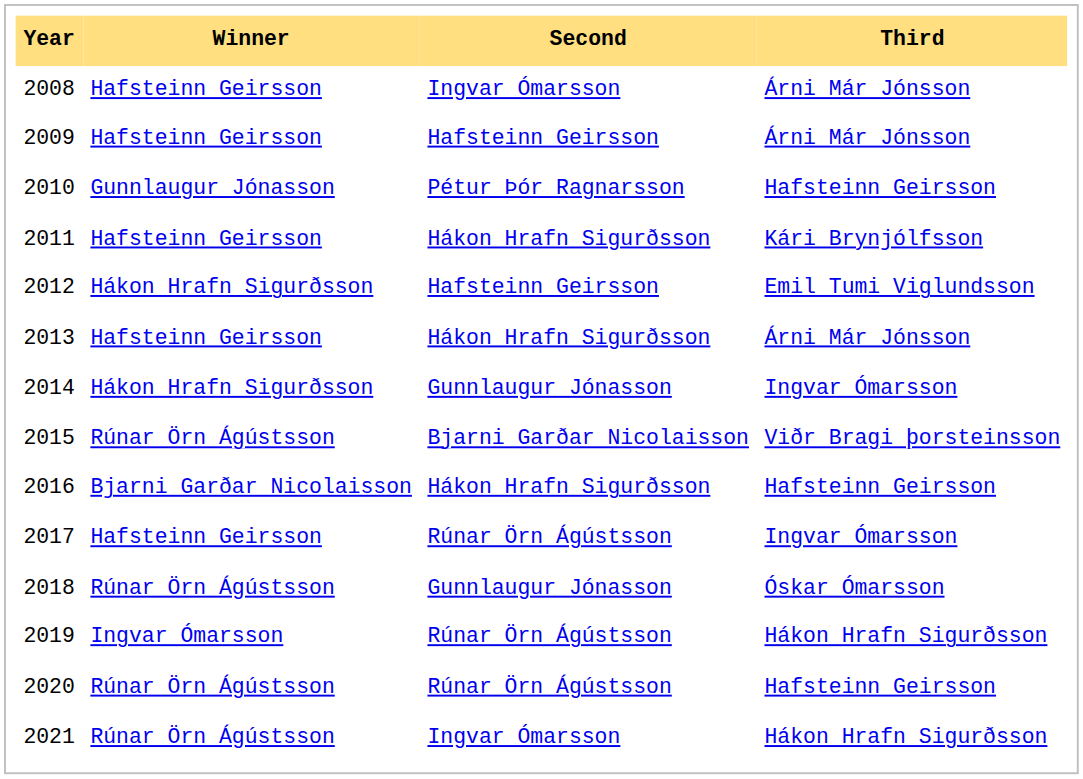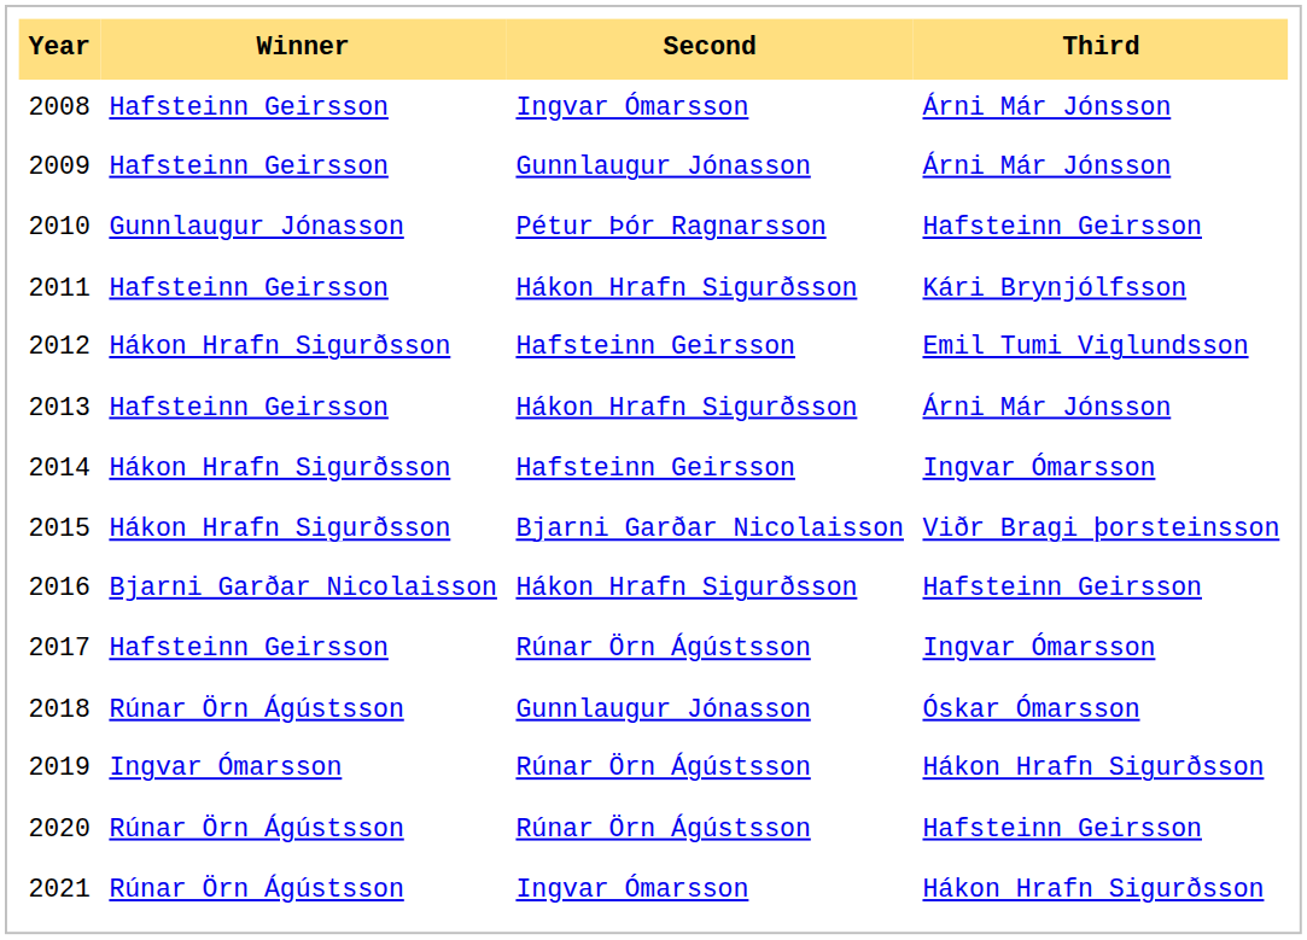 <table cellpadding="4" cellspacing="0"  style="border: 1px solid silver; color: black; margin: 0 0 0.5em 0; background-color: white; padding: 5px; text-align: left; font-size:85%; vertical-align: top; line-height:1.6em;">
 <tr>
 <th scope=col; align="center" bgcolor="FFDF80">Year</th>
 <th scope=col; align="center" bgcolor="FFDF80">Winner</th>
 <th scope=col; align="center" bgcolor="FFDF80">Second</th>
 <th scope=col; align="center" bgcolor="FFDF80">Third</th>
 </tr>
 <tr>
 </tr>
 <tr>
 <td>2008</td>
 <td><a href='#'>Hafsteinn Geirsson</a></td>
 <td><a href='#'>Ingvar Ómarsson</a></td>
 <td><a href='#'>Árni Már Jónsson</a></td>
 </tr>
 <tr>
 <td>2009</td>
 <td><a href='#'>Hafsteinn Geirsson</a></td>
-<td><a href='#'>Hafsteinn Geirsson</a></td>
+<td><a href='#'>Gunnlaugur Jónasson</a></td>
 <td><a href='#'>Árni Már Jónsson</a></td>
 </tr>
 <tr>
 <td>2010</td>
 <td><a href='#'>Gunnlaugur Jónasson</a></td>
 <td><a href='#'>Pétur Þór Ragnarsson</a></td>
 <td><a href='#'>Hafsteinn Geirsson</a></td>
 </tr>
 <tr>
 <td>2011</td>
 <td><a href='#'>Hafsteinn Geirsson</a></td>
 <td><a href='#'>Hákon Hrafn Sigurðsson</a></td>
 <td><a href='#'>Kári Brynjólfsson</a></td>
 </tr>
 <tr>
 <td>2012</td>
 <td><a href='#'>Hákon Hrafn Sigurðsson</a></td>
 <td><a href='#'>Hafsteinn Geirsson</a></td>
 <td><a href='#'>Emil Tumi Viglundsson</a></td>
 </tr>
 <tr>
 <td>2013</td>
 <td><a href='#'>Hafsteinn Geirsson</a></td>
 <td><a href='#'>Hákon Hrafn Sigurðsson</a></td>
 <td><a href='#'>Árni Már Jónsson</a></td>
 </tr>
 <tr>
 <td>2014</td>
 <td><a href='#'>Hákon Hrafn Sigurðsson</a></td>
-<td><a href='#'>Gunnlaugur Jónasson</a></td>
+<td><a href='#'>Hafsteinn Geirsson</a></td>
 <td><a href='#'>Ingvar Ómarsson</a></td>
 </tr>
 <tr>
 <td>2015</td>
-<td><a href='#'>Rúnar Örn Ágústsson</a></td>
+<td><a href='#'>Hákon Hrafn Sigurðsson</a></td>
 <td><a href='#'>Bjarni Garðar Nicolaisson</a></td>
 <td><a href='#'>Viðr Bragi þorsteinsson</a></td>
 </tr>
 <tr>
 <td>2016</td>
 <td><a href='#'>Bjarni Garðar Nicolaisson</a></td>
 <td><a href='#'>Hákon Hrafn Sigurðsson</a></td>
 <td><a href='#'>Hafsteinn Geirsson</a></td>
 </tr>
 <tr>
 <td>2017</td>
 <td><a href='#'>Hafsteinn Geirsson</a></td>
 <td><a href='#'>Rúnar Örn Ágústsson</a></td>
 <td><a href='#'>Ingvar Ómarsson</a></td>
 </tr>
 <tr>
 <td>2018</td>
 <td><a href='#'>Rúnar Örn Ágústsson</a></td>
 <td><a href='#'>Gunnlaugur Jónasson</a></td>
 <td><a href='#'>Óskar Ómarsson</a></td>
 </tr>
 <tr>
 <td>2019</td>
 <td><a href='#'>Ingvar Ómarsson</a></td>
 <td><a href='#'>Rúnar Örn Ágústsson</a></td>
 <td><a href='#'>Hákon Hrafn Sigurðsson</a></td>
 </tr>
 <tr>
 <td>2020</td>
 <td><a href='#'>Rúnar Örn Ágústsson</a></td>
 <td><a href='#'>Rúnar Örn Ágústsson</a></td>
 <td><a href='#'>Hafsteinn Geirsson</a></td>
 </tr>
 <tr>
 <td>2021</td>
 <td><a href='#'>Rúnar Örn Ágústsson</a></td>
 <td><a href='#'>Ingvar Ómarsson</a></td>
 <td><a href='#'>Hákon Hrafn Sigurðsson</a></td>
 </tr>
 </table>
